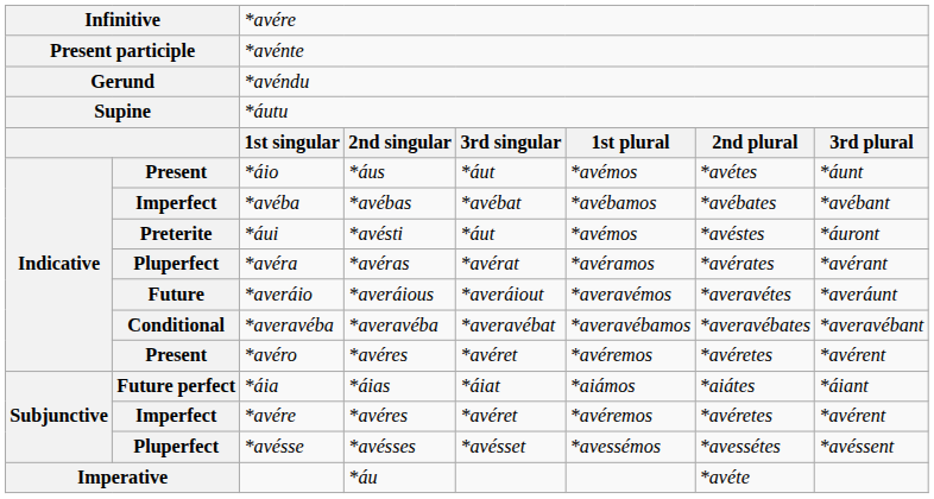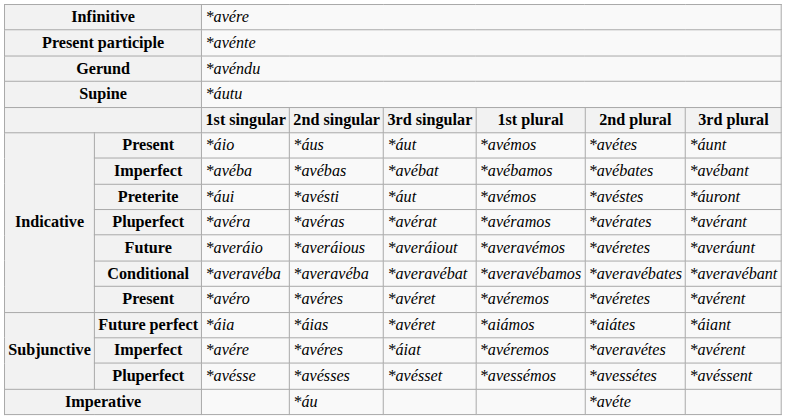 <table class="wikitable">
 <tr>
 <th colspan=2>Infinitive</th>
 <td colspan=6><em>*avére</em></td>
 </tr>
 <tr>
 <th colspan=2>Present participle</th>
 <td colspan=6><em>*avénte</em></td>
 </tr>
 <tr>
 <th colspan=2>Gerund</th>
 <td colspan=6><em>*avéndu</em></td>
 </tr>
 <tr>
 <th colspan=2>Supine</th>
 <td colspan=6><em>*áutu</em></td>
 </tr>
 <tr>
 <th colspan=2></th>
 <th>1st singular</th>
 <th>2nd singular</th>
 <th>3rd singular</th>
 <th>1st plural</th>
 <th>2nd plural</th>
 <th>3rd plural</th>
 </tr>
 <tr>
 <th rowspan=7>Indicative</th>
 <th>Present</th>
 <td><em>*áio</em></td>
 <td><em>*áus</em></td>
 <td><em>*áut</em></td>
 <td><em>*avémos</em></td>
 <td><em>*avétes</em></td>
 <td><em>*áunt</em></td>
 </tr>
 <tr>
 <th>Imperfect</th>
 <td><em>*avéba</em></td>
 <td><em>*avébas</em></td>
 <td><em>*avébat</em></td>
 <td><em>*avébamos</em></td>
 <td><em>*avébates</em></td>
 <td><em>*avébant</em></td>
 </tr>
 <tr>
 <th>Preterite</th>
 <td><em>*áui</em></td>
 <td><em>*avésti</em></td>
 <td><em>*áut</em></td>
 <td><em>*avémos</em></td>
 <td><em>*avéstes</em></td>
 <td><em>*áuront</em></td>
 </tr>
 <tr>
 <th>Pluperfect</th>
 <td><em>*avéra</em></td>
 <td><em>*avéras</em></td>
 <td><em>*avérat</em></td>
 <td><em>*avéramos</em></td>
 <td><em>*avérates</em></td>
 <td><em>*avérant</em></td>
 </tr>
 <tr>
 <th>Future</th>
 <td><em>*averáio</em></td>
 <td><em>*averáious</em></td>
 <td><em>*averáiout</em></td>
 <td><em>*averavémos</em></td>
-<td><em>*averavétes</em></td>
+<td><em>*avéretes</em></td>
 <td><em>*averáunt</em></td>
 </tr>
 <tr>
 <th>Conditional</th>
 <td><em>*averavéba</em></td>
 <td><em>*averavéba</em></td>
 <td><em>*averavébat</em></td>
 <td><em>*averavébamos</em></td>
 <td><em>*averavébates</em></td>
 <td><em>*averavébant</em></td>
 </tr>
 <tr>
 <th>Present</th>
 <td><em>*avéro</em></td>
 <td><em>*avéres</em></td>
 <td><em>*avéret</em></td>
 <td><em>*avéremos</em></td>
 <td><em>*avéretes</em></td>
 <td><em>*avérent</em></td>
 </tr>
 <tr>
 <th rowspan=3>Subjunctive</th>
 <th>Future perfect</th>
 <td><em>*áia</em></td>
 <td><em>*áias</em></td>
-<td><em>*áiat</em></td>
+<td><em>*avéret</em></td>
 <td><em>*aiámos</em></td>
 <td><em>*aiátes</em></td>
 <td><em>*áiant</em></td>
 </tr>
 <tr>
 <th>Imperfect</th>
 <td><em>*avére</em></td>
 <td><em>*avéres</em></td>
-<td><em>*avéret</em></td>
+<td><em>*áiat</em></td>
 <td><em>*avéremos</em></td>
-<td><em>*avéretes</em></td>
+<td><em>*averavétes</em></td>
 <td><em>*avérent</em></td>
 </tr>
 <tr>
 <th>Pluperfect</th>
 <td><em>*avésse</em></td>
 <td><em>*avésses</em></td>
 <td><em>*avésset</em></td>
 <td><em>*avessémos</em></td>
 <td><em>*avessétes</em></td>
 <td><em>*avéssent</em></td>
 </tr>
 <tr>
 <th colspan=2>Imperative</th>
 <td></td>
 <td><em>*áu</em></td>
 <td></td>
 <td></td>
 <td><em>*avéte</em></td>
 <td></td>
 </tr>
 </table>
